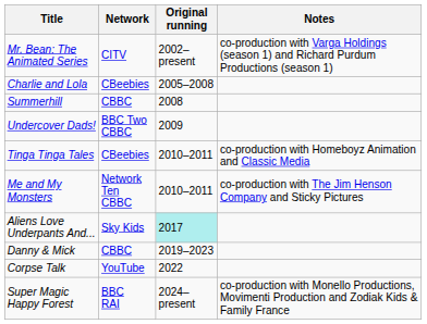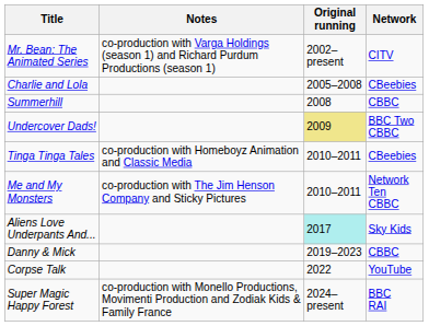 <table class="wikitable sortable">
 <tr>
 <th>Title</th>
+<th>Notes</th>
+<th>Original running</th>
 <th>Network</th>
-<th>Original running</th>
-<th>Notes</th>
 </tr>
 <tr>
 <td><em><a href='#'>Mr. Bean: The Animated Series</a></em></td>
+<td>co-production with <a href='#'>Varga Holdings</a> (season 1) and Richard Purdum Productions (season 1)</td>
+<td>2002–present</td>
 <td><a href='#'>CITV</a></td>
-<td>2002–present</td>
-<td>co-production with <a href='#'>Varga Holdings</a> (season 1) and Richard Purdum Productions (season 1)</td>
 </tr>
 <tr>
 <td><em><a href='#'>Charlie and Lola</a></em></td>
+<td></td>
+<td>2005–2008</td>
 <td><a href='#'>CBeebies</a></td>
-<td>2005–2008</td>
-<td></td>
 </tr>
 <tr>
 <td><em><a href='#'>Summerhill</a></em></td>
+<td></td>
+<td>2008</td>
 <td><a href='#'>CBBC</a></td>
-<td>2008</td>
-<td></td>
 </tr>
 <tr>
 <td><em><a href='#'>Undercover Dads!</a></em></td>
+<td></td>
+<td style="background: khaki;">2009</td>
 <td><a href='#'>BBC Two</a><br><a href='#'>CBBC</a></td>
-<td>2009</td>
-<td></td>
 </tr>
 <tr>
 <td><em><a href='#'>Tinga Tinga Tales</a></em></td>
+<td>co-production with Homeboyz Animation and <a href='#'>Classic Media</a></td>
+<td>2010–2011</td>
 <td><a href='#'>CBeebies</a></td>
-<td>2010–2011</td>
-<td>co-production with Homeboyz Animation and <a href='#'>Classic Media</a></td>
 </tr>
 <tr>
 <td><em><a href='#'>Me and My Monsters</a></em></td>
+<td>co-production with <a href='#'>The Jim Henson Company</a> and Sticky Pictures</td>
+<td>2010–2011</td>
 <td><a href='#'>Network Ten</a><br><a href='#'>CBBC</a></td>
-<td>2010–2011</td>
-<td>co-production with <a href='#'>The Jim Henson Company</a> and Sticky Pictures</td>
 </tr>
 <tr>
 <td><em>Aliens Love Underpants And...</em></td>
+<td></td>
+<td style="background: paleturquoise;">2017</td>
 <td><a href='#'>Sky Kids</a></td>
-<td style="background: paleturquoise;">2017</td>
-<td></td>
 </tr>
 <tr>
 <td><em>Danny & Mick</em></td>
+<td></td>
+<td>2019–2023</td>
 <td><a href='#'>CBBC</a></td>
-<td>2019–2023</td>
-<td></td>
 </tr>
 <tr>
 <td><em>Corpse Talk</em></td>
+<td></td>
+<td>2022</td>
 <td><a href='#'>YouTube</a></td>
-<td>2022</td>
-<td></td>
 </tr>
 <tr>
 <td><em>Super Magic Happy Forest</em></td>
+<td>co-production with Monello Productions, Movimenti Production and Zodiak Kids & Family France</td>
+<td>2024–present</td>
 <td><a href='#'>BBC</a><br><a href='#'>RAI</a></td>
-<td>2024–present</td>
-<td>co-production with Monello Productions, Movimenti Production and Zodiak Kids & Family France</td>
 </tr>
 </table>
